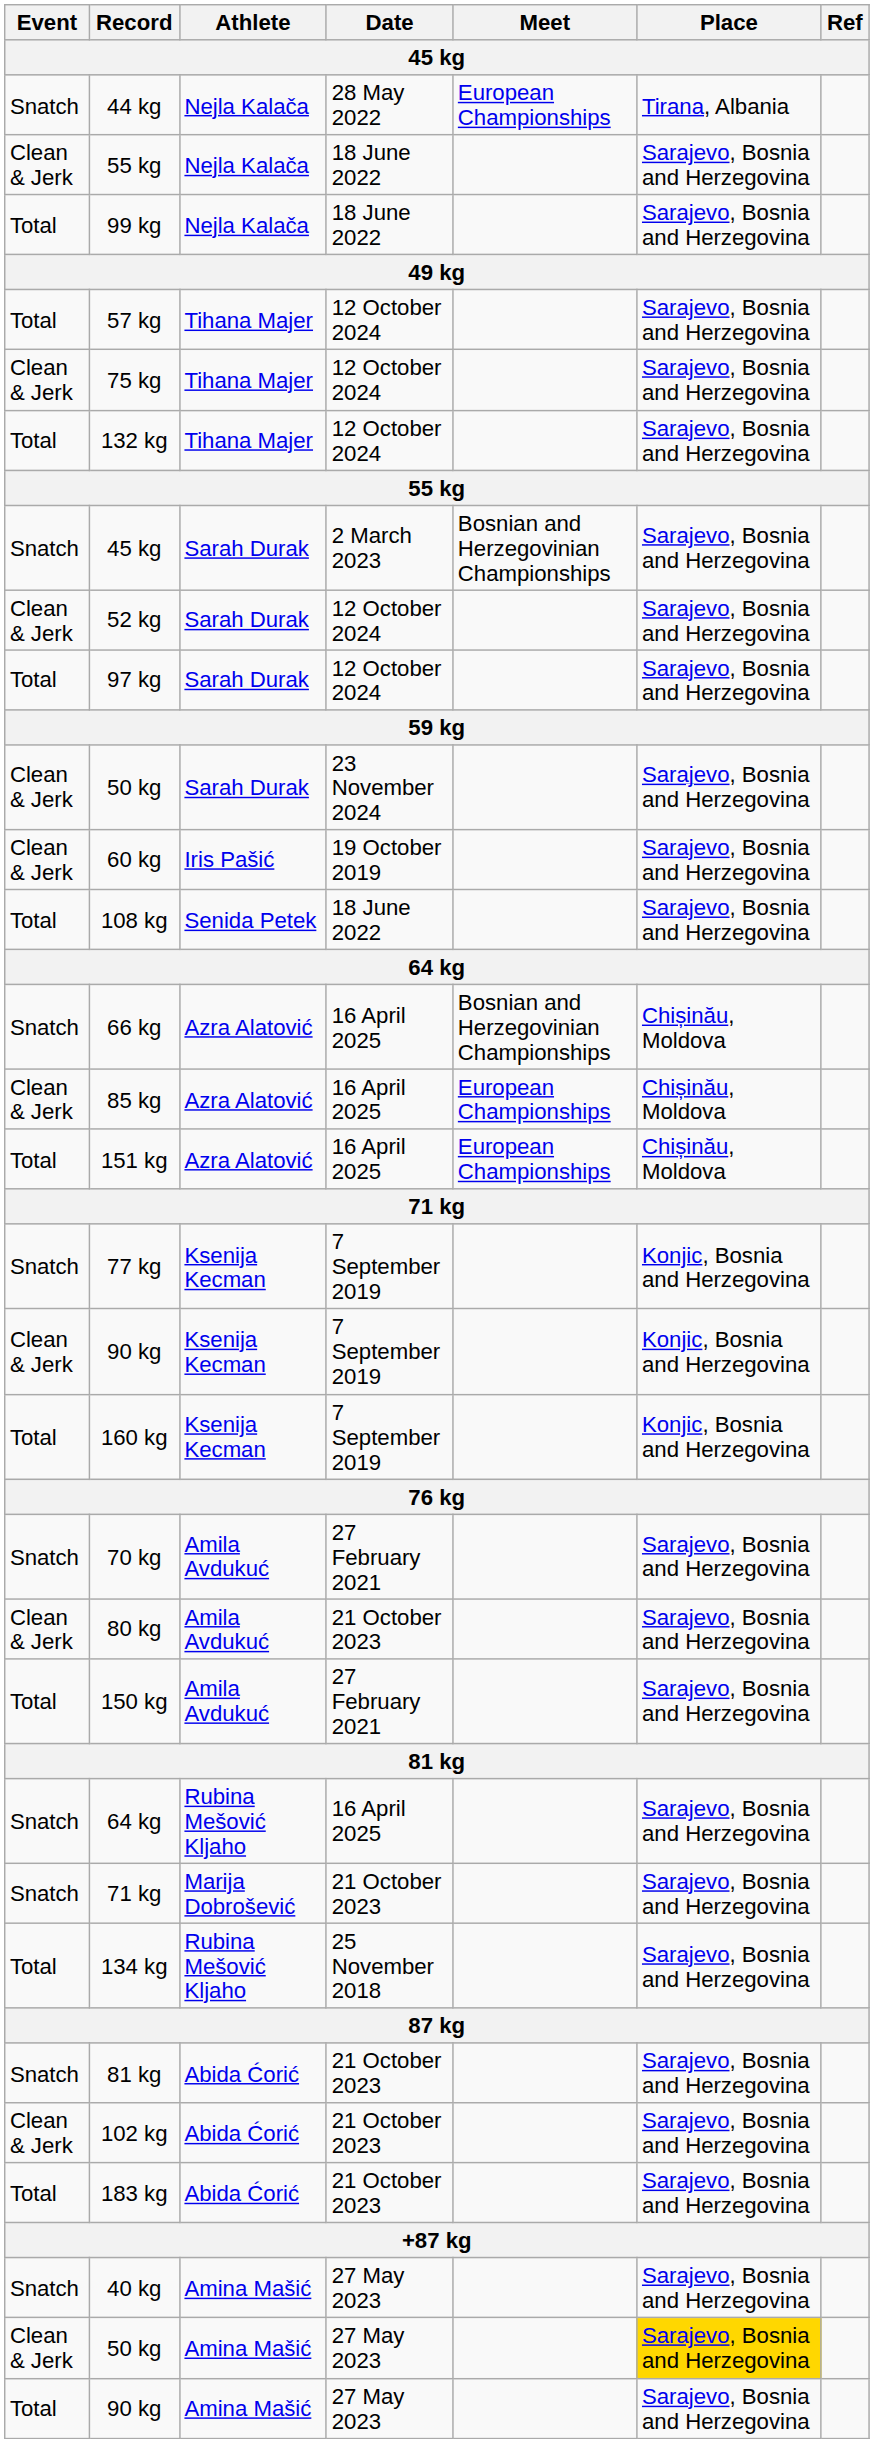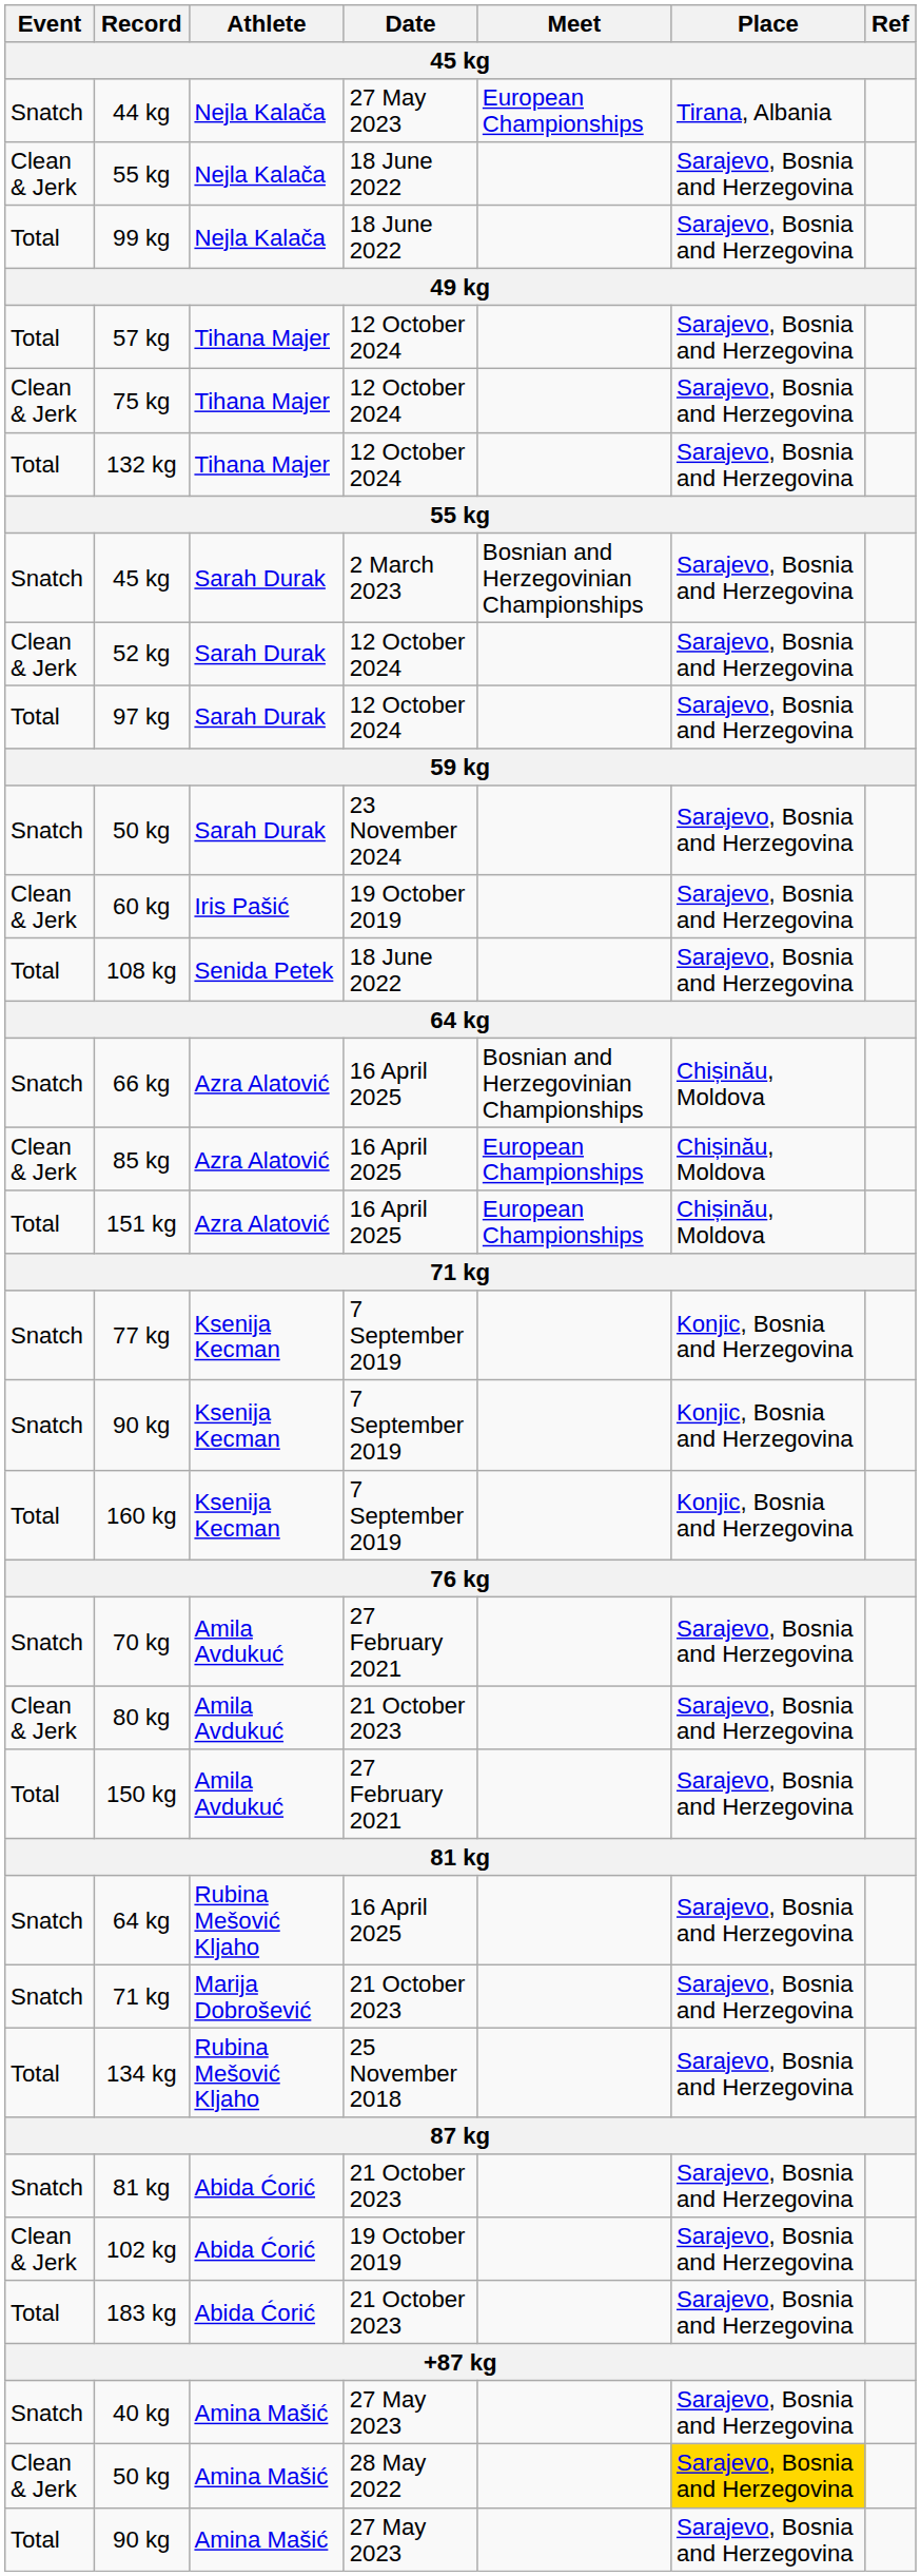 <table class="wikitable" style="font-size:95%; width: 95%;">
 <tr>
 <th width=9%>Event</th>
 <th width=6%>Record</th>
 <th width=16%>Athlete</th>
 <th width=13%>Date</th>
 <th width=20%>Meet</th>
 <th width=20%>Place</th>
 <th width=3%>Ref</th>
 </tr>
 <tr bgcolor="#DDDDDD">
 <th colspan="7">45 kg</th>
 </tr>
 <tr>
 <td>Snatch</td>
 <td align="center">44 kg</td>
 <td><a href='#'>Nejla Kalača</a></td>
-<td>28 May 2022</td>
+<td>27 May 2023</td>
 <td><a href='#'>European Championships</a></td>
 <td><a href='#'>Tirana</a>, Albania</td>
 <td></td>
 </tr>
 <tr>
 <td>Clean & Jerk</td>
 <td align="center">55 kg</td>
 <td><a href='#'>Nejla Kalača</a></td>
 <td>18 June 2022</td>
 <td></td>
 <td><a href='#'>Sarajevo</a>, Bosnia and Herzegovina</td>
 <td></td>
 </tr>
 <tr>
 <td>Total</td>
 <td align="center">99 kg</td>
 <td><a href='#'>Nejla Kalača</a></td>
 <td>18 June 2022</td>
 <td></td>
 <td><a href='#'>Sarajevo</a>, Bosnia and Herzegovina</td>
 <td></td>
 </tr>
 <tr bgcolor="#DDDDDD">
 <th colspan="7">49 kg</th>
 </tr>
 <tr>
 <td>Total</td>
 <td align="center">57 kg</td>
 <td><a href='#'>Tihana Majer</a></td>
 <td>12 October 2024</td>
 <td></td>
 <td><a href='#'>Sarajevo</a>, Bosnia and Herzegovina</td>
 <td></td>
 </tr>
 <tr>
 <td>Clean & Jerk</td>
 <td align="center">75 kg</td>
 <td><a href='#'>Tihana Majer</a></td>
 <td>12 October 2024</td>
 <td></td>
 <td><a href='#'>Sarajevo</a>, Bosnia and Herzegovina</td>
 <td></td>
 </tr>
 <tr>
 <td>Total</td>
 <td align="center">132 kg</td>
 <td><a href='#'>Tihana Majer</a></td>
 <td>12 October 2024</td>
 <td></td>
 <td><a href='#'>Sarajevo</a>, Bosnia and Herzegovina</td>
 <td></td>
 </tr>
 <tr bgcolor="#DDDDDD">
 <th colspan="7">55 kg</th>
 </tr>
 <tr>
 <td>Snatch</td>
 <td align="center">45 kg</td>
 <td><a href='#'>Sarah Durak</a></td>
 <td>2 March 2023</td>
 <td>Bosnian and Herzegovinian Championships</td>
 <td><a href='#'>Sarajevo</a>, Bosnia and Herzegovina</td>
 <td></td>
 </tr>
 <tr>
 <td>Clean & Jerk</td>
 <td align="center">52 kg</td>
 <td><a href='#'>Sarah Durak</a></td>
 <td>12 October 2024</td>
 <td></td>
 <td><a href='#'>Sarajevo</a>, Bosnia and Herzegovina</td>
 <td></td>
 </tr>
 <tr>
 <td>Total</td>
 <td align="center">97 kg</td>
 <td><a href='#'>Sarah Durak</a></td>
 <td>12 October 2024</td>
 <td></td>
 <td><a href='#'>Sarajevo</a>, Bosnia and Herzegovina</td>
 <td></td>
 </tr>
 <tr bgcolor="#DDDDDD">
 <th colspan="7">59 kg</th>
 </tr>
 <tr>
-<td>Clean & Jerk</td>
+<td>Snatch</td>
 <td align="center">50 kg</td>
 <td><a href='#'>Sarah Durak</a></td>
 <td>23 November 2024</td>
 <td></td>
 <td><a href='#'>Sarajevo</a>, Bosnia and Herzegovina</td>
 <td></td>
 </tr>
 <tr>
 <td>Clean & Jerk</td>
 <td align="center">60 kg</td>
 <td><a href='#'>Iris Pašić</a></td>
 <td>19 October 2019</td>
 <td></td>
 <td><a href='#'>Sarajevo</a>, Bosnia and Herzegovina</td>
 <td></td>
 </tr>
 <tr>
 <td>Total</td>
 <td align="center">108 kg</td>
 <td><a href='#'>Senida Petek</a></td>
 <td>18 June 2022</td>
 <td></td>
 <td><a href='#'>Sarajevo</a>, Bosnia and Herzegovina</td>
 <td></td>
 </tr>
 <tr bgcolor="#DDDDDD">
 <th colspan="7">64 kg</th>
 </tr>
 <tr>
 <td>Snatch</td>
 <td align="center">66 kg</td>
 <td><a href='#'>Azra Alatović</a></td>
 <td>16 April 2025</td>
 <td>Bosnian and Herzegovinian Championships</td>
 <td><a href='#'>Chișinău</a>, Moldova</td>
 <td></td>
 </tr>
 <tr>
 <td>Clean & Jerk</td>
 <td align="center">85 kg</td>
 <td><a href='#'>Azra Alatović</a></td>
 <td>16 April 2025</td>
 <td><a href='#'>European Championships</a></td>
 <td><a href='#'>Chișinău</a>, Moldova</td>
 <td></td>
 </tr>
 <tr>
 <td>Total</td>
 <td align="center">151 kg</td>
 <td><a href='#'>Azra Alatović</a></td>
 <td>16 April 2025</td>
 <td><a href='#'>European Championships</a></td>
 <td><a href='#'>Chișinău</a>, Moldova</td>
 <td></td>
 </tr>
 <tr bgcolor="#DDDDDD">
 <th colspan="7">71 kg</th>
 </tr>
 <tr>
 <td>Snatch</td>
 <td align="center">77 kg</td>
 <td><a href='#'>Ksenija Kecman</a></td>
 <td>7 September 2019</td>
 <td></td>
 <td><a href='#'>Konjic</a>, Bosnia and Herzegovina</td>
 <td></td>
 </tr>
 <tr>
-<td>Clean & Jerk</td>
+<td>Snatch</td>
 <td align="center">90 kg</td>
 <td><a href='#'>Ksenija Kecman</a></td>
 <td>7 September 2019</td>
 <td></td>
 <td><a href='#'>Konjic</a>, Bosnia and Herzegovina</td>
 <td></td>
 </tr>
 <tr>
 <td>Total</td>
 <td align="center">160 kg</td>
 <td><a href='#'>Ksenija Kecman</a></td>
 <td>7 September 2019</td>
 <td></td>
 <td><a href='#'>Konjic</a>, Bosnia and Herzegovina</td>
 <td></td>
 </tr>
 <tr bgcolor="#DDDDDD">
 <th colspan="7">76 kg</th>
 </tr>
 <tr>
 <td>Snatch</td>
 <td align="center">70 kg</td>
 <td><a href='#'>Amila Avdukuć</a></td>
 <td>27 February 2021</td>
 <td></td>
 <td><a href='#'>Sarajevo</a>, Bosnia and Herzegovina</td>
 <td></td>
 </tr>
 <tr>
 <td>Clean & Jerk</td>
 <td align="center">80 kg</td>
 <td><a href='#'>Amila Avdukuć</a></td>
 <td>21 October 2023</td>
 <td></td>
 <td><a href='#'>Sarajevo</a>, Bosnia and Herzegovina</td>
 <td></td>
 </tr>
 <tr>
 <td>Total</td>
 <td align="center">150 kg</td>
 <td><a href='#'>Amila Avdukuć</a></td>
 <td>27 February 2021</td>
 <td></td>
 <td><a href='#'>Sarajevo</a>, Bosnia and Herzegovina</td>
 <td></td>
 </tr>
 <tr bgcolor="#DDDDDD">
 <th colspan="7">81 kg</th>
 </tr>
 <tr>
 <td>Snatch</td>
 <td align="center">64 kg</td>
 <td><a href='#'>Rubina Mešović Kljaho</a></td>
 <td>16 April 2025</td>
 <td></td>
 <td><a href='#'>Sarajevo</a>, Bosnia and Herzegovina</td>
 <td></td>
 </tr>
 <tr>
 <td>Snatch</td>
 <td align="center">71 kg</td>
 <td><a href='#'>Marija Dobrošević</a></td>
 <td>21 October 2023</td>
 <td></td>
 <td><a href='#'>Sarajevo</a>, Bosnia and Herzegovina</td>
 <td></td>
 </tr>
 <tr>
 <td>Total</td>
 <td align="center">134 kg</td>
 <td><a href='#'>Rubina Mešović Kljaho</a></td>
 <td>25 November 2018</td>
 <td></td>
 <td><a href='#'>Sarajevo</a>, Bosnia and Herzegovina</td>
 <td></td>
 </tr>
 <tr bgcolor="#DDDDDD">
 <th colspan="7">87 kg</th>
 </tr>
 <tr>
 <td>Snatch</td>
 <td align="center">81 kg</td>
 <td><a href='#'>Abida Ćorić</a></td>
 <td>21 October 2023</td>
 <td></td>
 <td><a href='#'>Sarajevo</a>, Bosnia and Herzegovina</td>
 <td></td>
 </tr>
 <tr>
 <td>Clean & Jerk</td>
 <td align="center">102 kg</td>
 <td><a href='#'>Abida Ćorić</a></td>
-<td>21 October 2023</td>
+<td>19 October 2019</td>
 <td></td>
 <td><a href='#'>Sarajevo</a>, Bosnia and Herzegovina</td>
 <td></td>
 </tr>
 <tr>
 <td>Total</td>
 <td align="center">183 kg</td>
 <td><a href='#'>Abida Ćorić</a></td>
 <td>21 October 2023</td>
 <td></td>
 <td><a href='#'>Sarajevo</a>, Bosnia and Herzegovina</td>
 <td></td>
 </tr>
 <tr bgcolor="#DDDDDD">
 <th colspan="7">+87 kg</th>
 </tr>
 <tr>
 <td>Snatch</td>
 <td align="center">40 kg</td>
 <td><a href='#'>Amina Mašić</a></td>
 <td>27 May 2023</td>
 <td></td>
 <td><a href='#'>Sarajevo</a>, Bosnia and Herzegovina</td>
 <td></td>
 </tr>
 <tr>
 <td>Clean & Jerk</td>
 <td align="center">50 kg</td>
 <td><a href='#'>Amina Mašić</a></td>
-<td>27 May 2023</td>
+<td>28 May 2022</td>
 <td></td>
 <td style="background: gold;"><a href='#'>Sarajevo</a>, Bosnia and Herzegovina</td>
 <td></td>
 </tr>
 <tr>
 <td>Total</td>
 <td align="center">90 kg</td>
 <td><a href='#'>Amina Mašić</a></td>
 <td>27 May 2023</td>
 <td></td>
 <td><a href='#'>Sarajevo</a>, Bosnia and Herzegovina</td>
 <td></td>
 </tr>
 </table>
